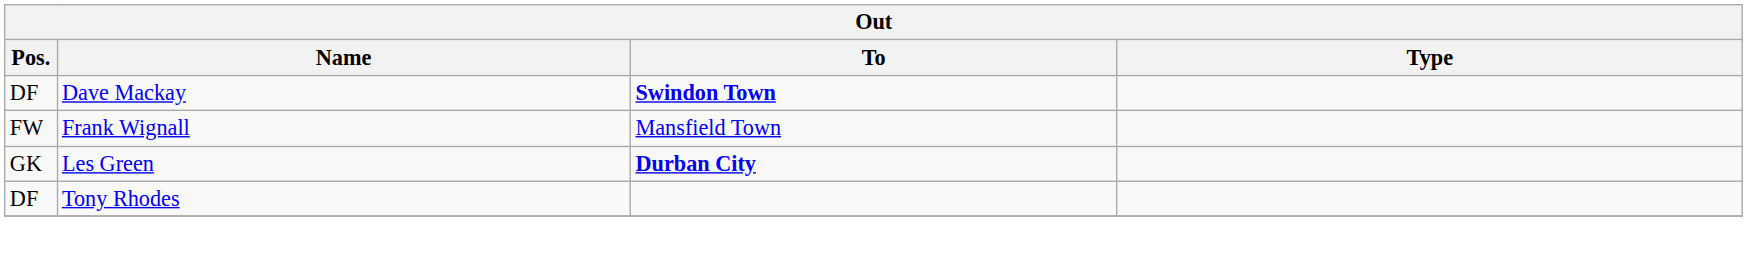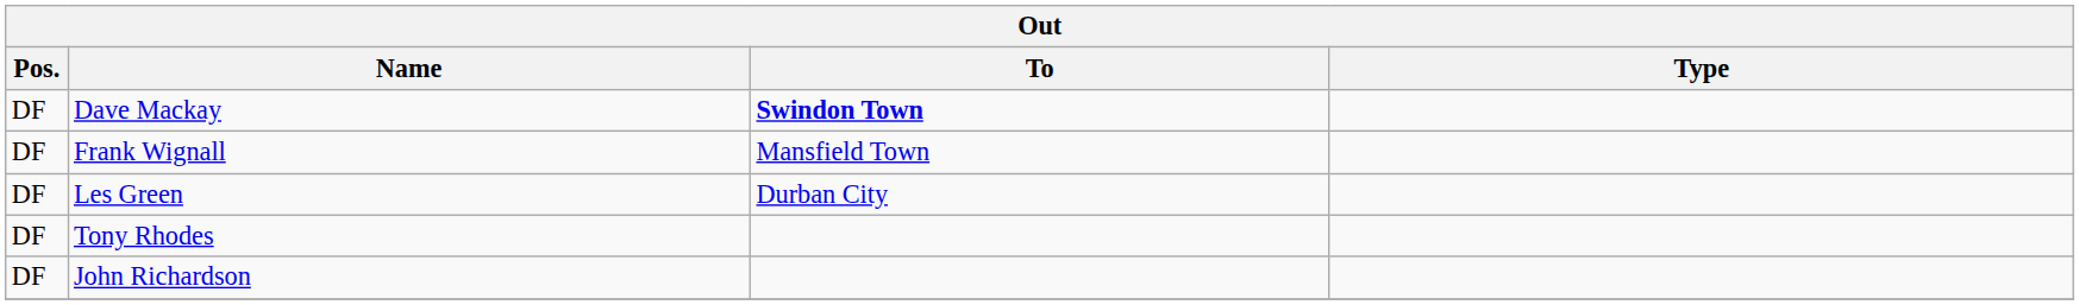 <table class="wikitable" style="font-size:100%;width:99%;">
 <tr>
 <th colspan="4">Out</th>
 </tr>
 <tr>
 <th width=3%>Pos.</th>
 <th width=33%>Name</th>
 <th width=28%>To</th>
 <th width=36%>Type</th>
 </tr>
 <tr>
 <td>DF</td>
 <td><a href='#'>Dave Mackay</a></td>
 <td><strong><a href='#'>Swindon Town</a></strong></td>
 <td></td>
 </tr>
 <tr>
-<td>FW</td>
+<td>DF</td>
 <td><a href='#'>Frank Wignall</a></td>
 <td><a href='#'>Mansfield Town</a></td>
 <td></td>
 </tr>
 <tr>
-<td>GK</td>
+<td>DF</td>
 <td><a href='#'>Les Green</a></td>
-<td><strong><a href='#'>Durban City</a></strong></td>
+<td><a href='#'>Durban City</a></td>
 <td></td>
 </tr>
 <tr>
 <td>DF</td>
 <td><a href='#'>Tony Rhodes</a></td>
 <td></td>
 <td></td>
 </tr>
 <tr>
+<td>DF</td>
+<td><a href='#'>John Richardson</a></td>
+<td></td>
+<td></td>
+</tr>
+<tr>
 </tr>
 </table>
